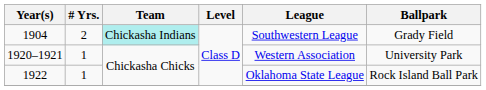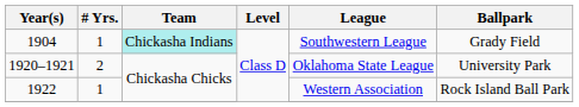 <table class="wikitable" style="text-align:center; font-size: 95%;">
 <tr>
 <th>Year(s)</th>
 <th># Yrs.</th>
 <th>Team</th>
 <th>Level</th>
 <th>League</th>
 <th>Ballpark</th>
 </tr>
 <tr>
 <td>1904</td>
-<td>2</td>
+<td>1</td>
 <td style="background: paleturquoise;">Chickasha Indians</td>
 <td rowspan=6><a href='#'>Class D</a></td>
 <td><a href='#'>Southwestern League</a></td>
 <td>Grady Field</td>
 </tr>
 <tr>
 <td>1920–1921</td>
-<td>1</td>
+<td>2</td>
 <td rowspan=2>Chickasha Chicks</td>
-<td><a href='#'>Western Association</a></td>
+<td><a href='#'>Oklahoma State League</a></td>
 <td>University Park</td>
 </tr>
 <tr>
 <td>1922</td>
 <td>1</td>
-<td><a href='#'>Oklahoma State League</a></td>
+<td><a href='#'>Western Association</a></td>
 <td>Rock Island Ball Park</td>
 </tr>
 <tr>
 </tr>
 </table>
